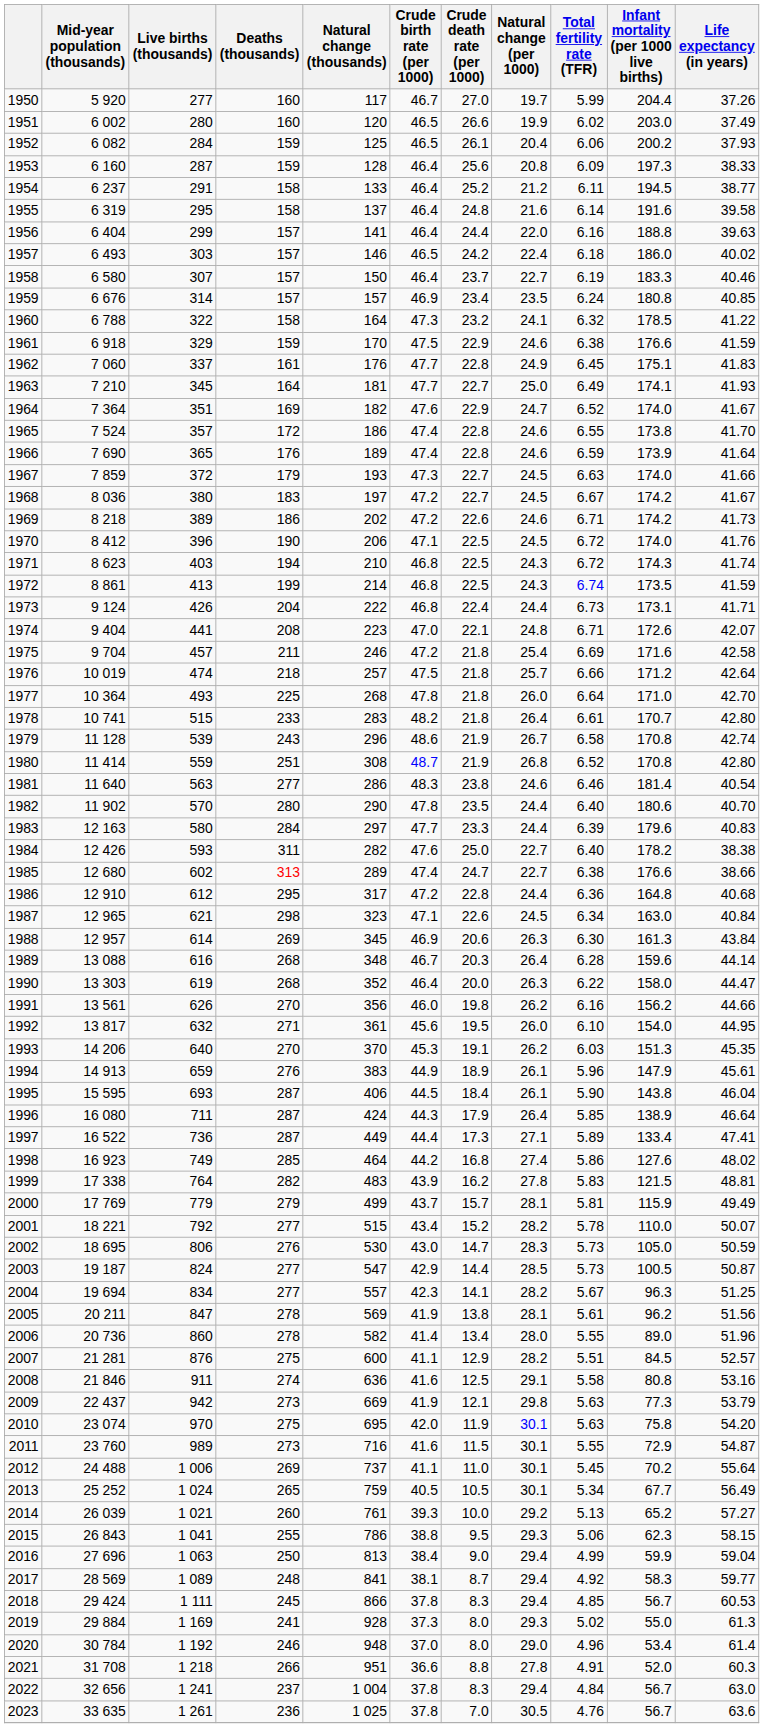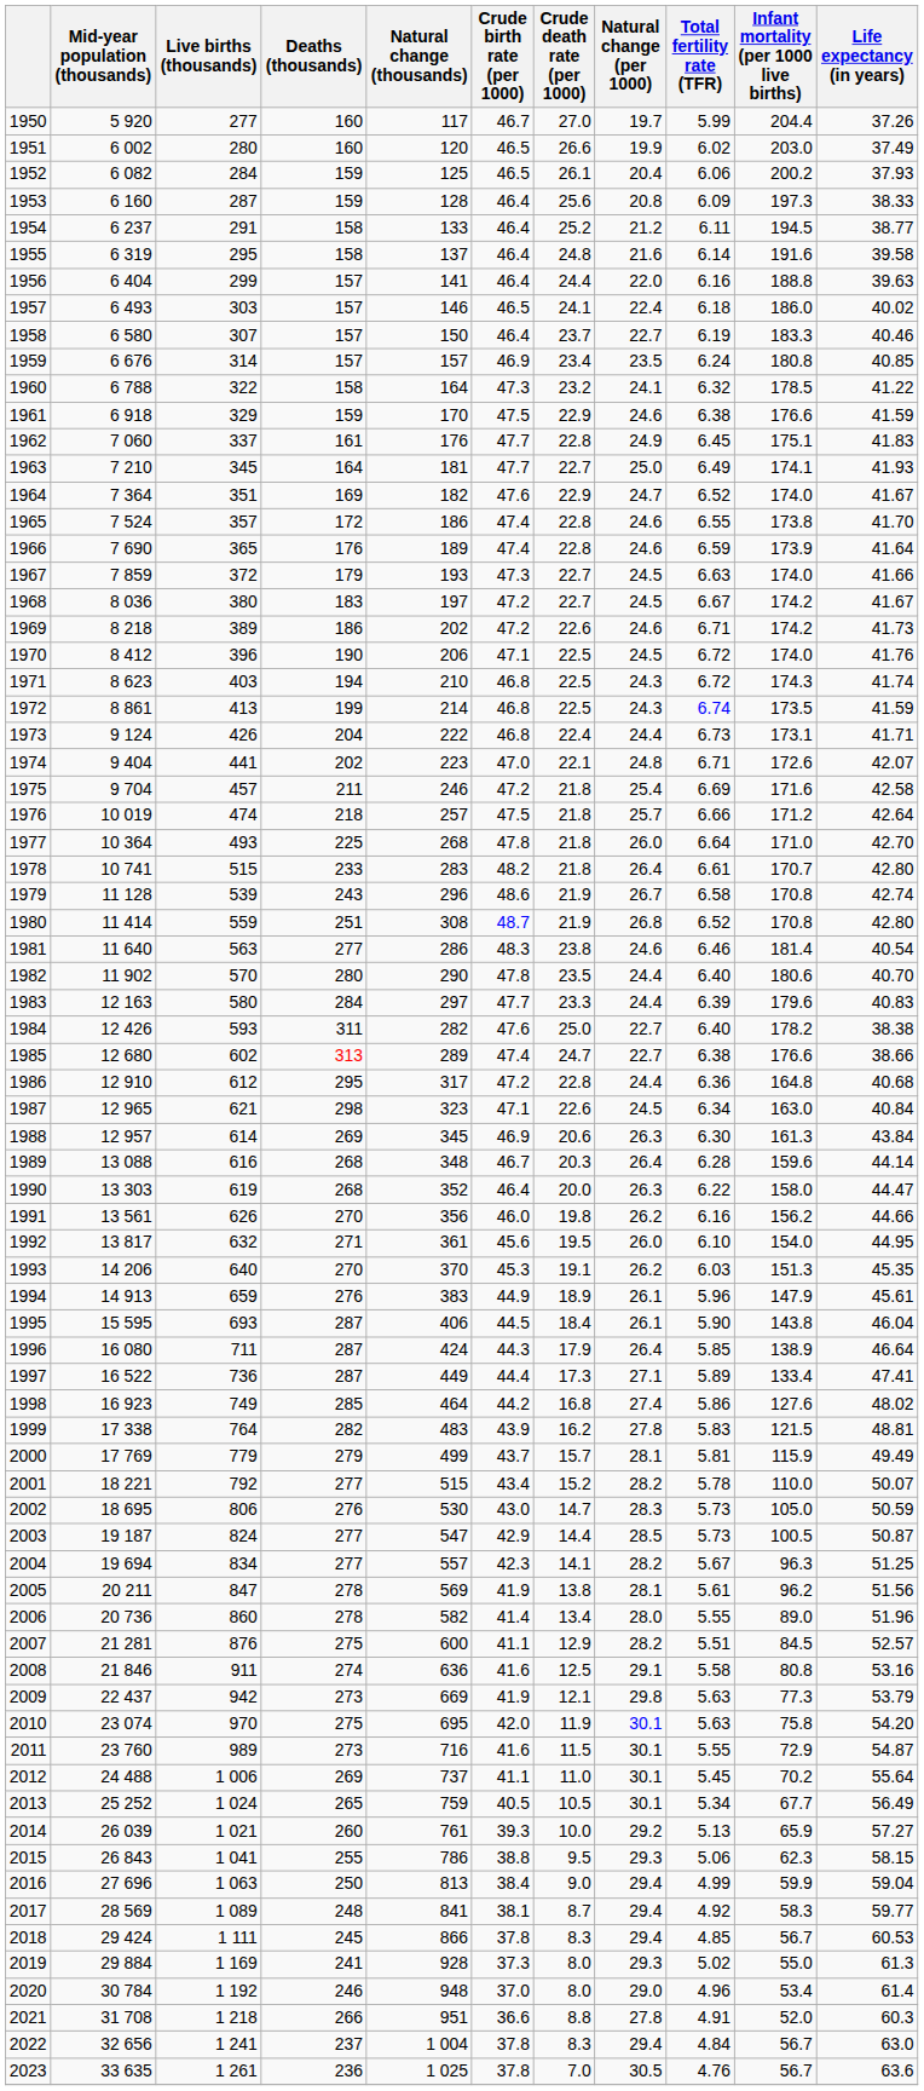 <table class="wikitable sortable" style="text-align:right">
 <tr>
 <th></th>
 <th style="width:80pt;">Mid-year population (thousands)</th>
 <th style="width:80pt;">Live births (thousands)</th>
 <th style="width:80pt;">Deaths (thousands)</th>
 <th style="width:80pt;">Natural change (thousands)</th>
 <th style="width:80pt;">Crude birth rate (per 1000)</th>
 <th style="width:80pt;">Crude death rate (per 1000)</th>
 <th style="width:80pt;">Natural change (per 1000)</th>
 <th style="width:80pt;"><a href='#'>Total fertility rate</a> (TFR)</th>
 <th style="width:80pt;"><a href='#'>Infant mortality</a> (per 1000 live births)</th>
 <th style="width:80pt;"><a href='#'>Life expectancy</a> (in years)</th>
 </tr>
 <tr>
 <td>1950</td>
 <td>5 920</td>
 <td>   277</td>
 <td>   160</td>
 <td>   117</td>
 <td>46.7</td>
 <td>27.0</td>
 <td>19.7</td>
 <td>5.99</td>
 <td>204.4</td>
 <td>37.26</td>
 </tr>
 <tr>
 <td>1951</td>
 <td>  6 002</td>
 <td>  280</td>
 <td>  160</td>
 <td>  120</td>
 <td>46.5</td>
 <td>26.6</td>
 <td>19.9</td>
 <td>6.02</td>
 <td>203.0</td>
 <td>37.49</td>
 </tr>
 <tr>
 <td>1952</td>
 <td>  6 082</td>
 <td>  284</td>
 <td>  159</td>
 <td>  125</td>
 <td>46.5</td>
 <td>26.1</td>
 <td>20.4</td>
 <td>6.06</td>
 <td>200.2</td>
 <td>37.93</td>
 </tr>
 <tr>
 <td>1953</td>
 <td>  6 160</td>
 <td>  287</td>
 <td>  159</td>
 <td>  128</td>
 <td>46.4</td>
 <td>25.6</td>
 <td>20.8</td>
 <td>6.09</td>
 <td>197.3</td>
 <td>38.33</td>
 </tr>
 <tr>
 <td>1954</td>
 <td>  6 237</td>
 <td>  291</td>
 <td>  158</td>
 <td>  133</td>
 <td>46.4</td>
 <td>25.2</td>
 <td>21.2</td>
 <td>6.11</td>
 <td>194.5</td>
 <td>38.77</td>
 </tr>
 <tr>
 <td>1955</td>
 <td>  6 319</td>
 <td>  295</td>
 <td>  158</td>
 <td>  137</td>
 <td>46.4</td>
 <td>24.8</td>
 <td>21.6</td>
 <td>6.14</td>
 <td>191.6</td>
 <td>39.58</td>
 </tr>
 <tr>
 <td>1956</td>
 <td>  6 404</td>
 <td>  299</td>
 <td>  157</td>
 <td>  141</td>
 <td>46.4</td>
 <td>24.4</td>
 <td>22.0</td>
 <td>6.16</td>
 <td>188.8</td>
 <td>39.63</td>
 </tr>
 <tr>
 <td>1957</td>
 <td>  6 493</td>
 <td>  303</td>
 <td>  157</td>
 <td>  146</td>
 <td>46.5</td>
-<td>24.2</td>
+<td>24.1</td>
 <td>22.4</td>
 <td>6.18</td>
 <td>186.0</td>
 <td>40.02</td>
 </tr>
 <tr>
 <td>1958</td>
 <td>  6 580</td>
 <td>  307</td>
 <td>  157</td>
 <td>  150</td>
 <td>46.4</td>
 <td>23.7</td>
 <td>22.7</td>
 <td>6.19</td>
 <td>183.3</td>
 <td>40.46</td>
 </tr>
 <tr>
 <td>1959</td>
 <td>  6 676</td>
 <td>  314</td>
 <td>  157</td>
 <td>  157</td>
 <td>46.9</td>
 <td>23.4</td>
 <td>23.5</td>
 <td>6.24</td>
 <td>180.8</td>
 <td>40.85</td>
 </tr>
 <tr>
 <td>1960</td>
 <td>  6 788</td>
 <td>  322</td>
 <td>  158</td>
 <td>  164</td>
 <td>47.3</td>
 <td>23.2</td>
 <td>24.1</td>
 <td>6.32</td>
 <td>178.5</td>
 <td>41.22</td>
 </tr>
 <tr>
 <td>1961</td>
 <td>  6 918</td>
 <td>  329</td>
 <td>  159</td>
 <td>  170</td>
 <td>47.5</td>
 <td>22.9</td>
 <td>24.6</td>
 <td>6.38</td>
 <td>176.6</td>
 <td>41.59</td>
 </tr>
 <tr>
 <td>1962</td>
 <td>  7 060</td>
 <td>  337</td>
 <td>  161</td>
 <td>  176</td>
 <td>47.7</td>
 <td>22.8</td>
 <td>24.9</td>
 <td>6.45</td>
 <td>175.1</td>
 <td>41.83</td>
 </tr>
 <tr>
 <td>1963</td>
 <td>  7 210</td>
 <td>  345</td>
 <td>  164</td>
 <td>  181</td>
 <td>47.7</td>
 <td>22.7</td>
 <td>25.0</td>
 <td>6.49</td>
 <td>174.1</td>
 <td>41.93</td>
 </tr>
 <tr>
 <td>1964</td>
 <td>  7 364</td>
 <td>  351</td>
 <td>  169</td>
 <td>  182</td>
 <td>47.6</td>
 <td>22.9</td>
 <td>24.7</td>
 <td>6.52</td>
 <td>174.0</td>
 <td>41.67</td>
 </tr>
 <tr>
 <td>1965</td>
 <td>  7 524</td>
 <td>  357</td>
 <td>  172</td>
 <td>  186</td>
 <td>47.4</td>
 <td>22.8</td>
 <td>24.6</td>
 <td>6.55</td>
 <td>173.8</td>
 <td>41.70</td>
 </tr>
 <tr>
 <td>1966</td>
 <td>  7 690</td>
 <td>  365</td>
 <td>  176</td>
 <td>  189</td>
 <td>47.4</td>
 <td>22.8</td>
 <td>24.6</td>
 <td>6.59</td>
 <td>173.9</td>
 <td>41.64</td>
 </tr>
 <tr>
 <td>1967</td>
 <td>  7 859</td>
 <td>  372</td>
 <td>  179</td>
 <td>  193</td>
 <td>47.3</td>
 <td>22.7</td>
 <td>24.5</td>
 <td>6.63</td>
 <td>174.0</td>
 <td>41.66</td>
 </tr>
 <tr>
 <td>1968</td>
 <td>  8 036</td>
 <td>  380</td>
 <td>  183</td>
 <td>  197</td>
 <td>47.2</td>
 <td>22.7</td>
 <td>24.5</td>
 <td>6.67</td>
 <td>174.2</td>
 <td>41.67</td>
 </tr>
 <tr>
 <td>1969</td>
 <td>  8 218</td>
 <td>  389</td>
 <td>  186</td>
 <td>  202</td>
 <td>47.2</td>
 <td>22.6</td>
 <td>24.6</td>
 <td>6.71</td>
 <td>174.2</td>
 <td>41.73</td>
 </tr>
 <tr>
 <td>1970</td>
 <td>  8 412</td>
 <td>  396</td>
 <td>  190</td>
 <td>  206</td>
 <td>47.1</td>
 <td>22.5</td>
 <td>24.5</td>
 <td>6.72</td>
 <td>174.0</td>
 <td>41.76</td>
 </tr>
 <tr>
 <td>1971</td>
 <td>  8 623</td>
 <td>  403</td>
 <td>  194</td>
 <td>  210</td>
 <td>46.8</td>
 <td>22.5</td>
 <td>24.3</td>
 <td>6.72</td>
 <td>174.3</td>
 <td>41.74</td>
 </tr>
 <tr>
 <td>1972</td>
 <td>  8 861</td>
 <td>  413</td>
 <td>  199</td>
 <td>  214</td>
 <td>46.8</td>
 <td>22.5</td>
 <td>24.3</td>
 <td style="color: blue">6.74</td>
 <td>173.5</td>
 <td>41.59</td>
 </tr>
 <tr>
 <td>1973</td>
 <td>  9 124</td>
 <td>  426</td>
 <td>  204</td>
 <td>  222</td>
 <td>46.8</td>
 <td>22.4</td>
 <td>24.4</td>
 <td>6.73</td>
 <td>173.1</td>
 <td>41.71</td>
 </tr>
 <tr>
 <td>1974</td>
 <td>  9 404</td>
 <td>  441</td>
-<td>  208</td>
+<td>  202</td>
 <td>  223</td>
 <td>47.0</td>
 <td>22.1</td>
 <td>24.8</td>
 <td>6.71</td>
 <td>172.6</td>
 <td>42.07</td>
 </tr>
 <tr>
 <td>1975</td>
 <td>  9 704</td>
 <td>  457</td>
 <td>  211</td>
 <td>  246</td>
 <td>47.2</td>
 <td>21.8</td>
 <td>25.4</td>
 <td>6.69</td>
 <td>171.6</td>
 <td>42.58</td>
 </tr>
 <tr>
 <td>1976</td>
 <td>  10 019</td>
 <td>  474</td>
 <td>  218</td>
 <td>  257</td>
 <td>47.5</td>
 <td>21.8</td>
 <td>25.7</td>
 <td>6.66</td>
 <td>171.2</td>
 <td>42.64</td>
 </tr>
 <tr>
 <td>1977</td>
 <td>  10 364</td>
 <td>  493</td>
 <td>  225</td>
 <td>  268</td>
 <td>47.8</td>
 <td>21.8</td>
 <td>26.0</td>
 <td>6.64</td>
 <td>171.0</td>
 <td>42.70</td>
 </tr>
 <tr>
 <td>1978</td>
 <td>  10 741</td>
 <td>  515</td>
 <td>  233</td>
 <td>  283</td>
 <td>48.2</td>
 <td>21.8</td>
 <td>26.4</td>
 <td>6.61</td>
 <td>170.7</td>
 <td>42.80</td>
 </tr>
 <tr>
 <td>1979</td>
 <td>  11 128</td>
 <td>  539</td>
 <td>  243</td>
 <td>  296</td>
 <td>48.6</td>
 <td>21.9</td>
 <td>26.7</td>
 <td>6.58</td>
 <td>170.8</td>
 <td>42.74</td>
 </tr>
 <tr>
 <td>1980</td>
 <td>  11 414</td>
 <td>  559</td>
 <td>  251</td>
 <td>  308</td>
 <td style="color: blue">48.7</td>
 <td>21.9</td>
 <td>26.8</td>
 <td>6.52</td>
 <td>170.8</td>
 <td>42.80</td>
 </tr>
 <tr>
 <td>1981</td>
 <td>  11 640</td>
 <td>  563</td>
 <td>  277</td>
 <td>  286</td>
 <td>48.3</td>
 <td>23.8</td>
 <td>24.6</td>
 <td>6.46</td>
 <td>181.4</td>
 <td>40.54</td>
 </tr>
 <tr>
 <td>1982</td>
 <td>  11 902</td>
 <td>  570</td>
 <td>  280</td>
 <td>  290</td>
 <td>47.8</td>
 <td>23.5</td>
 <td>24.4</td>
 <td>6.40</td>
 <td>180.6</td>
 <td>40.70</td>
 </tr>
 <tr>
 <td>1983</td>
 <td>  12 163</td>
 <td>  580</td>
 <td>  284</td>
 <td>  297</td>
 <td>47.7</td>
 <td>23.3</td>
 <td>24.4</td>
 <td>6.39</td>
 <td>179.6</td>
 <td>40.83</td>
 </tr>
 <tr>
 <td>1984</td>
 <td>  12 426</td>
 <td>  593</td>
 <td>  311</td>
 <td>  282</td>
 <td>47.6</td>
 <td>25.0</td>
 <td>22.7</td>
 <td>6.40</td>
 <td>178.2</td>
 <td>38.38</td>
 </tr>
 <tr>
 <td>1985</td>
 <td>  12 680</td>
 <td>  602</td>
 <td style="color:red;">  313</td>
 <td>  289</td>
 <td>47.4</td>
 <td>24.7</td>
 <td>22.7</td>
 <td>6.38</td>
 <td>176.6</td>
 <td>38.66</td>
 </tr>
 <tr>
 <td>1986</td>
 <td>  12 910</td>
 <td>  612</td>
 <td>  295</td>
 <td>  317</td>
 <td>47.2</td>
 <td>22.8</td>
 <td>24.4</td>
 <td>6.36</td>
 <td>164.8</td>
 <td>40.68</td>
 </tr>
 <tr>
 <td>1987</td>
 <td>  12 965</td>
 <td>  621</td>
 <td>  298</td>
 <td>  323</td>
 <td>47.1</td>
 <td>22.6</td>
 <td>24.5</td>
 <td>6.34</td>
 <td>163.0</td>
 <td>40.84</td>
 </tr>
 <tr>
 <td>1988</td>
 <td>  12 957</td>
 <td>  614</td>
 <td>  269</td>
 <td>  345</td>
 <td>46.9</td>
 <td>20.6</td>
 <td>26.3</td>
 <td>6.30</td>
 <td>161.3</td>
 <td>43.84</td>
 </tr>
 <tr>
 <td>1989</td>
 <td>  13 088</td>
 <td>  616</td>
 <td>  268</td>
 <td>  348</td>
 <td>46.7</td>
 <td>20.3</td>
 <td>26.4</td>
 <td>6.28</td>
 <td>159.6</td>
 <td>44.14</td>
 </tr>
 <tr>
 <td>1990</td>
 <td>  13 303</td>
 <td>  619</td>
 <td>  268</td>
 <td>  352</td>
 <td>46.4</td>
 <td>20.0</td>
 <td>26.3</td>
 <td>6.22</td>
 <td>158.0</td>
 <td>44.47</td>
 </tr>
 <tr>
 <td>1991</td>
 <td>  13 561</td>
 <td>  626</td>
 <td>  270</td>
 <td>  356</td>
 <td>46.0</td>
 <td>19.8</td>
 <td>26.2</td>
 <td>6.16</td>
 <td>156.2</td>
 <td>44.66</td>
 </tr>
 <tr>
 <td>1992</td>
 <td>  13 817</td>
 <td>  632</td>
 <td>  271</td>
 <td>  361</td>
 <td>45.6</td>
 <td>19.5</td>
 <td>26.0</td>
 <td>6.10</td>
 <td>154.0</td>
 <td>44.95</td>
 </tr>
 <tr>
 <td>1993</td>
 <td>  14 206</td>
 <td>  640</td>
 <td>  270</td>
 <td>  370</td>
 <td>45.3</td>
 <td>19.1</td>
 <td>26.2</td>
 <td>6.03</td>
 <td>151.3</td>
 <td>45.35</td>
 </tr>
 <tr>
 <td>1994</td>
 <td>  14 913</td>
 <td>  659</td>
 <td>  276</td>
 <td>  383</td>
 <td>44.9</td>
 <td>18.9</td>
 <td>26.1</td>
 <td>5.96</td>
 <td>147.9</td>
 <td>45.61</td>
 </tr>
 <tr>
 <td>1995</td>
 <td>  15 595</td>
 <td>  693</td>
 <td>  287</td>
 <td>  406</td>
 <td>44.5</td>
 <td>18.4</td>
 <td>26.1</td>
 <td>5.90</td>
 <td>143.8</td>
 <td>46.04</td>
 </tr>
 <tr>
 <td>1996</td>
 <td>  16 080</td>
 <td>  711</td>
 <td>  287</td>
 <td>  424</td>
 <td>44.3</td>
 <td>17.9</td>
 <td>26.4</td>
 <td>5.85</td>
 <td>138.9</td>
 <td>46.64</td>
 </tr>
 <tr>
 <td>1997</td>
 <td>  16 522</td>
 <td>  736</td>
 <td>  287</td>
 <td>  449</td>
 <td>44.4</td>
 <td>17.3</td>
 <td>27.1</td>
 <td>5.89</td>
 <td>133.4</td>
 <td>47.41</td>
 </tr>
 <tr>
 <td>1998</td>
 <td>  16 923</td>
 <td>  749</td>
 <td>  285</td>
 <td>  464</td>
 <td>44.2</td>
 <td>16.8</td>
 <td>27.4</td>
 <td>5.86</td>
 <td>127.6</td>
 <td>48.02</td>
 </tr>
 <tr>
 <td>1999</td>
 <td>  17 338</td>
 <td>  764</td>
 <td>  282</td>
 <td>  483</td>
 <td>43.9</td>
 <td>16.2</td>
 <td>27.8</td>
 <td>5.83</td>
 <td>121.5</td>
 <td>48.81</td>
 </tr>
 <tr>
 <td>2000</td>
 <td>  17 769</td>
 <td>  779</td>
 <td>  279</td>
 <td>  499</td>
 <td>43.7</td>
 <td>15.7</td>
 <td>28.1</td>
 <td>5.81</td>
 <td>115.9</td>
 <td>49.49</td>
 </tr>
 <tr>
 <td>2001</td>
 <td>  18 221</td>
 <td>  792</td>
 <td>  277</td>
 <td>  515</td>
 <td>43.4</td>
 <td>15.2</td>
 <td>28.2</td>
 <td>5.78</td>
 <td>110.0</td>
 <td>50.07</td>
 </tr>
 <tr>
 <td>2002</td>
 <td>  18 695</td>
 <td>  806</td>
 <td>  276</td>
 <td>  530</td>
 <td>43.0</td>
 <td>14.7</td>
 <td>28.3</td>
 <td>5.73</td>
 <td>105.0</td>
 <td>50.59</td>
 </tr>
 <tr>
 <td>2003</td>
 <td>  19 187</td>
 <td>  824</td>
 <td>  277</td>
 <td>  547</td>
 <td>42.9</td>
 <td>14.4</td>
 <td>28.5</td>
 <td>5.73</td>
 <td>100.5</td>
 <td>50.87</td>
 </tr>
 <tr>
 <td>2004</td>
 <td>  19 694</td>
 <td>  834</td>
 <td>  277</td>
 <td>  557</td>
 <td>42.3</td>
 <td>14.1</td>
 <td>28.2</td>
 <td>5.67</td>
 <td>96.3</td>
 <td>51.25</td>
 </tr>
 <tr>
 <td>2005</td>
 <td>  20 211</td>
 <td>  847</td>
 <td>  278</td>
 <td>  569</td>
 <td>41.9</td>
 <td>13.8</td>
 <td>28.1</td>
 <td>5.61</td>
 <td>96.2</td>
 <td>51.56</td>
 </tr>
 <tr>
 <td>2006</td>
 <td>  20 736</td>
 <td>  860</td>
 <td>  278</td>
 <td>  582</td>
 <td>41.4</td>
 <td>13.4</td>
 <td>28.0</td>
 <td>5.55</td>
 <td>89.0</td>
 <td>51.96</td>
 </tr>
 <tr>
 <td>2007</td>
 <td>  21 281</td>
 <td>  876</td>
 <td>  275</td>
 <td>  600</td>
 <td>41.1</td>
 <td>12.9</td>
 <td>28.2</td>
 <td>5.51</td>
 <td>84.5</td>
 <td>52.57</td>
 </tr>
 <tr>
 <td>2008</td>
 <td>  21 846</td>
 <td>  911</td>
 <td>  274</td>
 <td>  636</td>
 <td>41.6</td>
 <td>12.5</td>
 <td>29.1</td>
 <td>5.58</td>
 <td>80.8</td>
 <td>53.16</td>
 </tr>
 <tr>
 <td>2009</td>
 <td>  22 437</td>
 <td>  942</td>
 <td>  273</td>
 <td>  669</td>
 <td>41.9</td>
 <td>12.1</td>
 <td>29.8</td>
 <td>5.63</td>
 <td>77.3</td>
 <td>53.79</td>
 </tr>
 <tr>
 <td>2010</td>
 <td>  23 074</td>
 <td>  970</td>
 <td>  275</td>
 <td>  695</td>
 <td>42.0</td>
 <td>11.9</td>
 <td style="color: blue">30.1</td>
 <td>5.63</td>
 <td>75.8</td>
 <td>54.20</td>
 </tr>
 <tr>
 <td>2011</td>
 <td>  23 760</td>
 <td>  989</td>
 <td>  273</td>
 <td>  716</td>
 <td>41.6</td>
 <td>11.5</td>
 <td>30.1</td>
 <td>5.55</td>
 <td>72.9</td>
 <td>54.87</td>
 </tr>
 <tr>
 <td>2012</td>
 <td>  24 488</td>
 <td>  1 006</td>
 <td>  269</td>
 <td>  737</td>
 <td>41.1</td>
 <td>11.0</td>
 <td>30.1</td>
 <td>5.45</td>
 <td>70.2</td>
 <td>55.64</td>
 </tr>
 <tr>
 <td>2013</td>
 <td>  25 252</td>
 <td>  1 024</td>
 <td>  265</td>
 <td>  759</td>
 <td>40.5</td>
 <td>10.5</td>
 <td>30.1</td>
 <td>5.34</td>
 <td>67.7</td>
 <td>56.49</td>
 </tr>
 <tr>
 <td>2014</td>
 <td>  26 039</td>
 <td>  1 021</td>
 <td>  260</td>
 <td>  761</td>
 <td>39.3</td>
 <td>10.0</td>
 <td>29.2</td>
 <td>5.13</td>
-<td>65.2</td>
+<td>65.9</td>
 <td>57.27</td>
 </tr>
 <tr>
 <td>2015</td>
 <td>  26 843</td>
 <td>  1 041</td>
 <td>  255</td>
 <td>  786</td>
 <td>38.8</td>
 <td>9.5</td>
 <td>29.3</td>
 <td>5.06</td>
 <td>62.3</td>
 <td>58.15</td>
 </tr>
 <tr>
 <td>2016</td>
 <td>  27 696</td>
 <td>  1 063</td>
 <td>  250</td>
 <td>  813</td>
 <td>38.4</td>
 <td>9.0</td>
 <td>29.4</td>
 <td>4.99</td>
 <td>59.9</td>
 <td>59.04</td>
 </tr>
 <tr>
 <td>2017</td>
 <td>  28 569</td>
 <td>  1 089</td>
 <td>  248</td>
 <td>  841</td>
 <td>38.1</td>
 <td>8.7</td>
 <td>29.4</td>
 <td>4.92</td>
 <td>58.3</td>
 <td>59.77</td>
 </tr>
 <tr>
 <td>2018</td>
 <td>  29 424</td>
 <td>  1 111</td>
 <td>  245</td>
 <td>  866</td>
 <td>37.8</td>
 <td>8.3</td>
 <td>29.4</td>
 <td>4.85</td>
 <td>56.7</td>
 <td>60.53</td>
 </tr>
 <tr>
 <td>2019</td>
 <td>  29 884</td>
 <td>  1 169</td>
 <td>  241</td>
 <td>  928</td>
 <td>37.3</td>
 <td>8.0</td>
 <td>29.3</td>
 <td>5.02</td>
 <td>55.0</td>
 <td>61.3</td>
 </tr>
 <tr>
 <td>2020</td>
 <td>  30 784</td>
 <td>  1 192</td>
 <td>  246</td>
 <td>948</td>
 <td>37.0</td>
 <td>8.0</td>
 <td>29.0</td>
 <td>4.96</td>
 <td>53.4</td>
 <td>61.4</td>
 </tr>
 <tr>
 <td>2021</td>
 <td>  31 708</td>
 <td>  1 218</td>
 <td>  266</td>
 <td>  951</td>
 <td>36.6</td>
 <td>8.8</td>
 <td>27.8</td>
 <td>4.91</td>
 <td>52.0</td>
 <td>60.3</td>
 </tr>
 <tr>
 <td>2022</td>
 <td>  32 656</td>
 <td>  1 241</td>
 <td>  237</td>
 <td>  1 004</td>
 <td>37.8</td>
 <td>8.3</td>
 <td>29.4</td>
 <td>4.84</td>
 <td>56.7</td>
 <td>63.0</td>
 </tr>
 <tr>
 <td>2023</td>
 <td>  33 635</td>
 <td>  1 261</td>
 <td>  236</td>
 <td>  1 025</td>
 <td>37.8</td>
 <td>7.0</td>
 <td>30.5</td>
 <td>4.76</td>
 <td>56.7</td>
 <td>63.6</td>
 </tr>
 <tr>
 </tr>
 </table>
